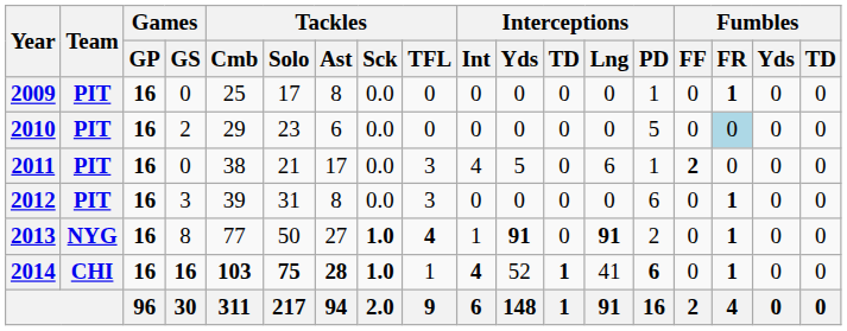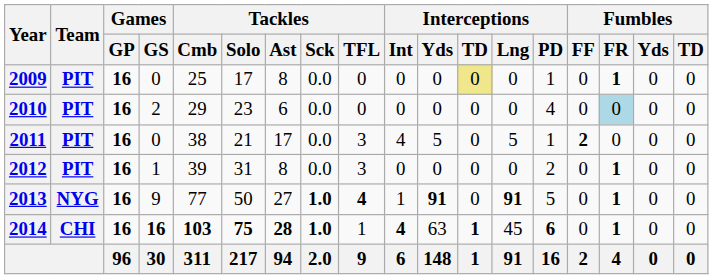 <table class="wikitable" style="text-align:center">
 <tr>
 <th rowspan="2">Year</th>
 <th rowspan="2">Team</th>
 <th colspan="2">Games</th>
 <th colspan="5">Tackles</th>
 <th colspan="5">Interceptions</th>
 <th colspan="4">Fumbles</th>
 </tr>
 <tr>
 <th>GP</th>
 <th>GS</th>
 <th>Cmb</th>
 <th>Solo</th>
 <th>Ast</th>
 <th>Sck</th>
 <th>TFL</th>
 <th>Int</th>
 <th>Yds</th>
 <th>TD</th>
 <th>Lng</th>
 <th>PD</th>
 <th>FF</th>
 <th>FR</th>
 <th>Yds</th>
 <th>TD</th>
 </tr>
 <tr>
 <th><a href='#'>2009</a></th>
 <th><a href='#'>PIT</a></th>
 <td><strong>16</strong></td>
 <td>0</td>
 <td>25</td>
 <td>17</td>
 <td>8</td>
 <td>0.0</td>
 <td>0</td>
 <td>0</td>
 <td>0</td>
-<td>0</td>
+<td style="background: khaki;">0</td>
 <td>0</td>
 <td>1</td>
 <td>0</td>
 <td><strong>1</strong></td>
 <td>0</td>
 <td>0</td>
 </tr>
 <tr>
 <th><a href='#'>2010</a></th>
 <th><a href='#'>PIT</a></th>
 <td><strong>16</strong></td>
 <td>2</td>
 <td>29</td>
 <td>23</td>
 <td>6</td>
 <td>0.0</td>
 <td>0</td>
 <td>0</td>
 <td>0</td>
 <td>0</td>
 <td>0</td>
-<td>5</td>
+<td>4</td>
 <td>0</td>
 <td style="background: lightblue;">0</td>
 <td>0</td>
 <td>0</td>
 </tr>
 <tr>
 <th><a href='#'>2011</a></th>
 <th><a href='#'>PIT</a></th>
 <td><strong>16</strong></td>
 <td>0</td>
 <td>38</td>
 <td>21</td>
 <td>17</td>
 <td>0.0</td>
 <td>3</td>
 <td>4</td>
 <td>5</td>
 <td>0</td>
-<td>6</td>
+<td>5</td>
 <td>1</td>
 <td><strong>2</strong></td>
 <td>0</td>
 <td>0</td>
 <td>0</td>
 </tr>
 <tr>
 <th><a href='#'>2012</a></th>
 <th><a href='#'>PIT</a></th>
 <td><strong>16</strong></td>
-<td>3</td>
+<td>1</td>
 <td>39</td>
 <td>31</td>
 <td>8</td>
 <td>0.0</td>
 <td>3</td>
 <td>0</td>
 <td>0</td>
 <td>0</td>
 <td>0</td>
-<td>6</td>
+<td>2</td>
 <td>0</td>
 <td><strong>1</strong></td>
 <td>0</td>
 <td>0</td>
 </tr>
 <tr>
 <th><a href='#'>2013</a></th>
 <th><a href='#'>NYG</a></th>
 <td><strong>16</strong></td>
-<td>8</td>
+<td>9</td>
 <td>77</td>
 <td>50</td>
 <td>27</td>
 <td><strong>1.0</strong></td>
 <td><strong>4</strong></td>
 <td>1</td>
 <td><strong>91</strong></td>
 <td>0</td>
 <td><strong>91</strong></td>
-<td>2</td>
+<td>5</td>
 <td>0</td>
 <td><strong>1</strong></td>
 <td>0</td>
 <td>0</td>
 </tr>
 <tr>
 <th><a href='#'>2014</a></th>
 <th><a href='#'>CHI</a></th>
 <td><strong>16</strong></td>
 <td><strong>16</strong></td>
 <td><strong>103</strong></td>
 <td><strong>75</strong></td>
 <td><strong>28</strong></td>
 <td><strong>1.0</strong></td>
 <td>1</td>
 <td><strong>4</strong></td>
-<td>52</td>
+<td>63</td>
 <td><strong>1</strong></td>
-<td>41</td>
+<td>45</td>
 <td><strong>6</strong></td>
 <td>0</td>
 <td><strong>1</strong></td>
 <td>0</td>
 <td>0</td>
 </tr>
 <tr>
 <th colspan="2"></th>
 <th>96</th>
 <th>30</th>
 <th>311</th>
 <th>217</th>
 <th>94</th>
 <th>2.0</th>
 <th>9</th>
 <th>6</th>
 <th>148</th>
 <th>1</th>
 <th>91</th>
 <th>16</th>
 <th>2</th>
 <th>4</th>
 <th>0</th>
 <th>0</th>
 </tr>
 </table>
